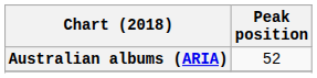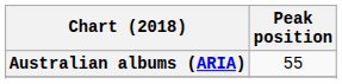 <table class="wikitable sortable plainrowheaders" style="text-align:center">
 <tr>
 <th scope="col">Chart (2018)</th>
 <th scope="col">Peak<br> position</th>
 </tr>
 <tr>
 <th scope="row">Australian albums (<a href='#'>ARIA</a>)</th>
-<td>52</td>
+<td>55</td>
 </tr>
 <tr>
 </tr>
 <tr>
 </tr>
 <tr>
 </tr>
 </table>
